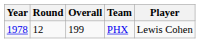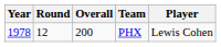 <table class="wikitable">
 <tr>
 <th>Year</th>
 <th>Round</th>
 <th>Overall</th>
 <th>Team</th>
 <th>Player</th>
 </tr>
 <tr>
 <td><a href='#'>1978</a></td>
 <td>12</td>
-<td>199</td>
+<td>200</td>
 <td><a href='#'>PHX</a></td>
 <td>Lewis Cohen</td>
 </tr>
 </table>
